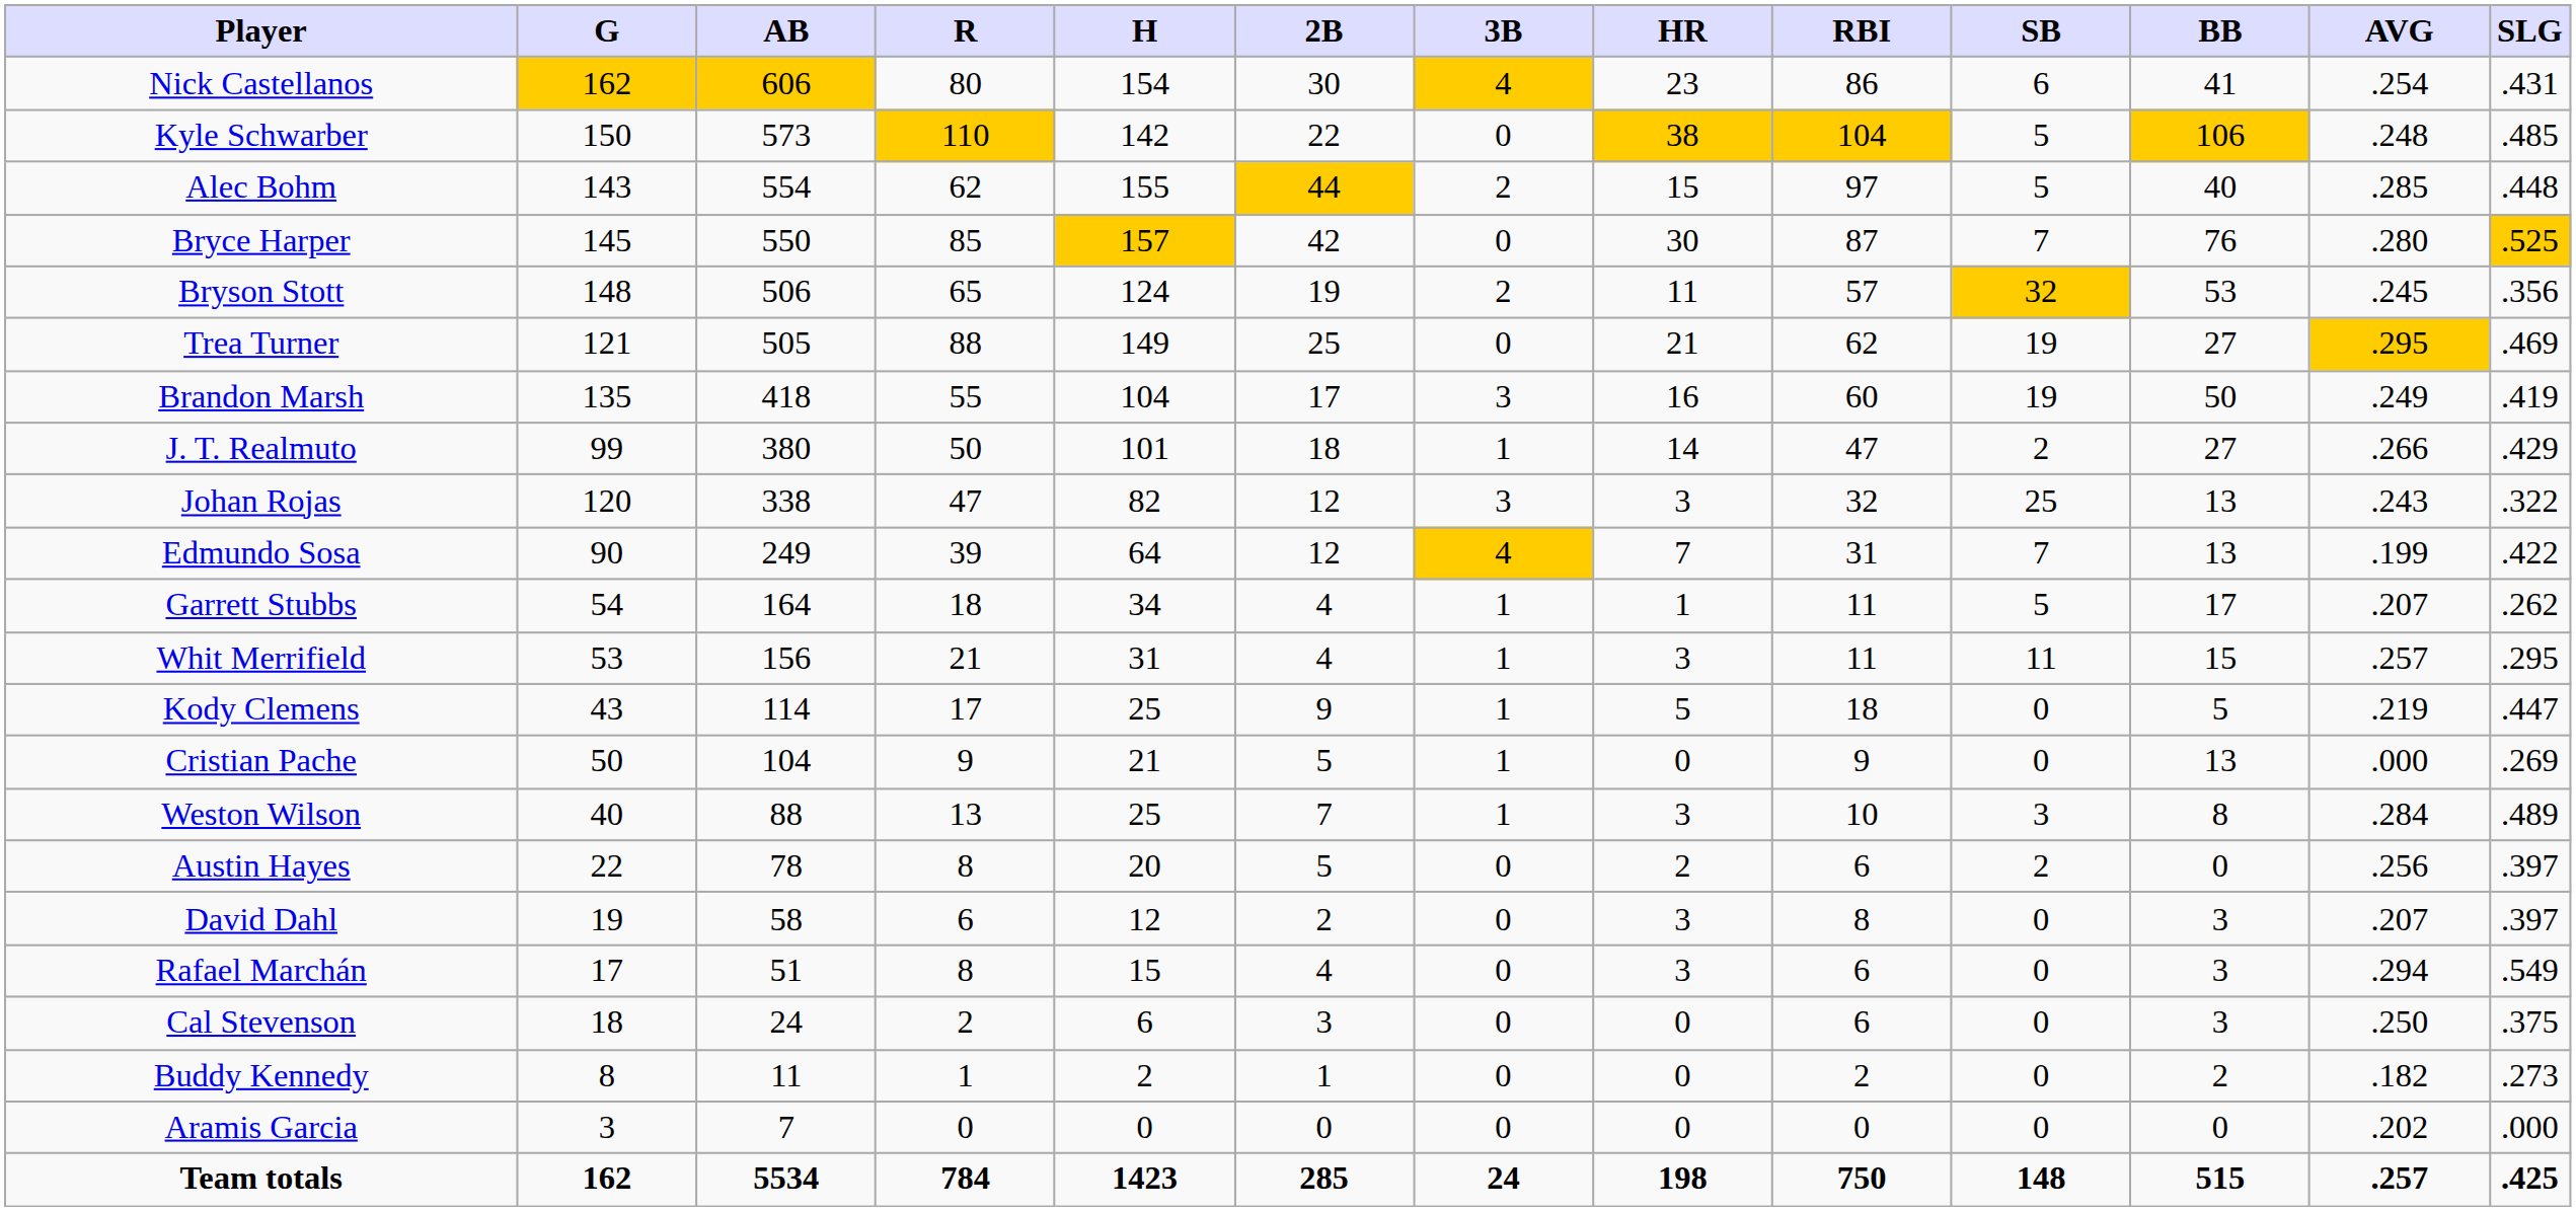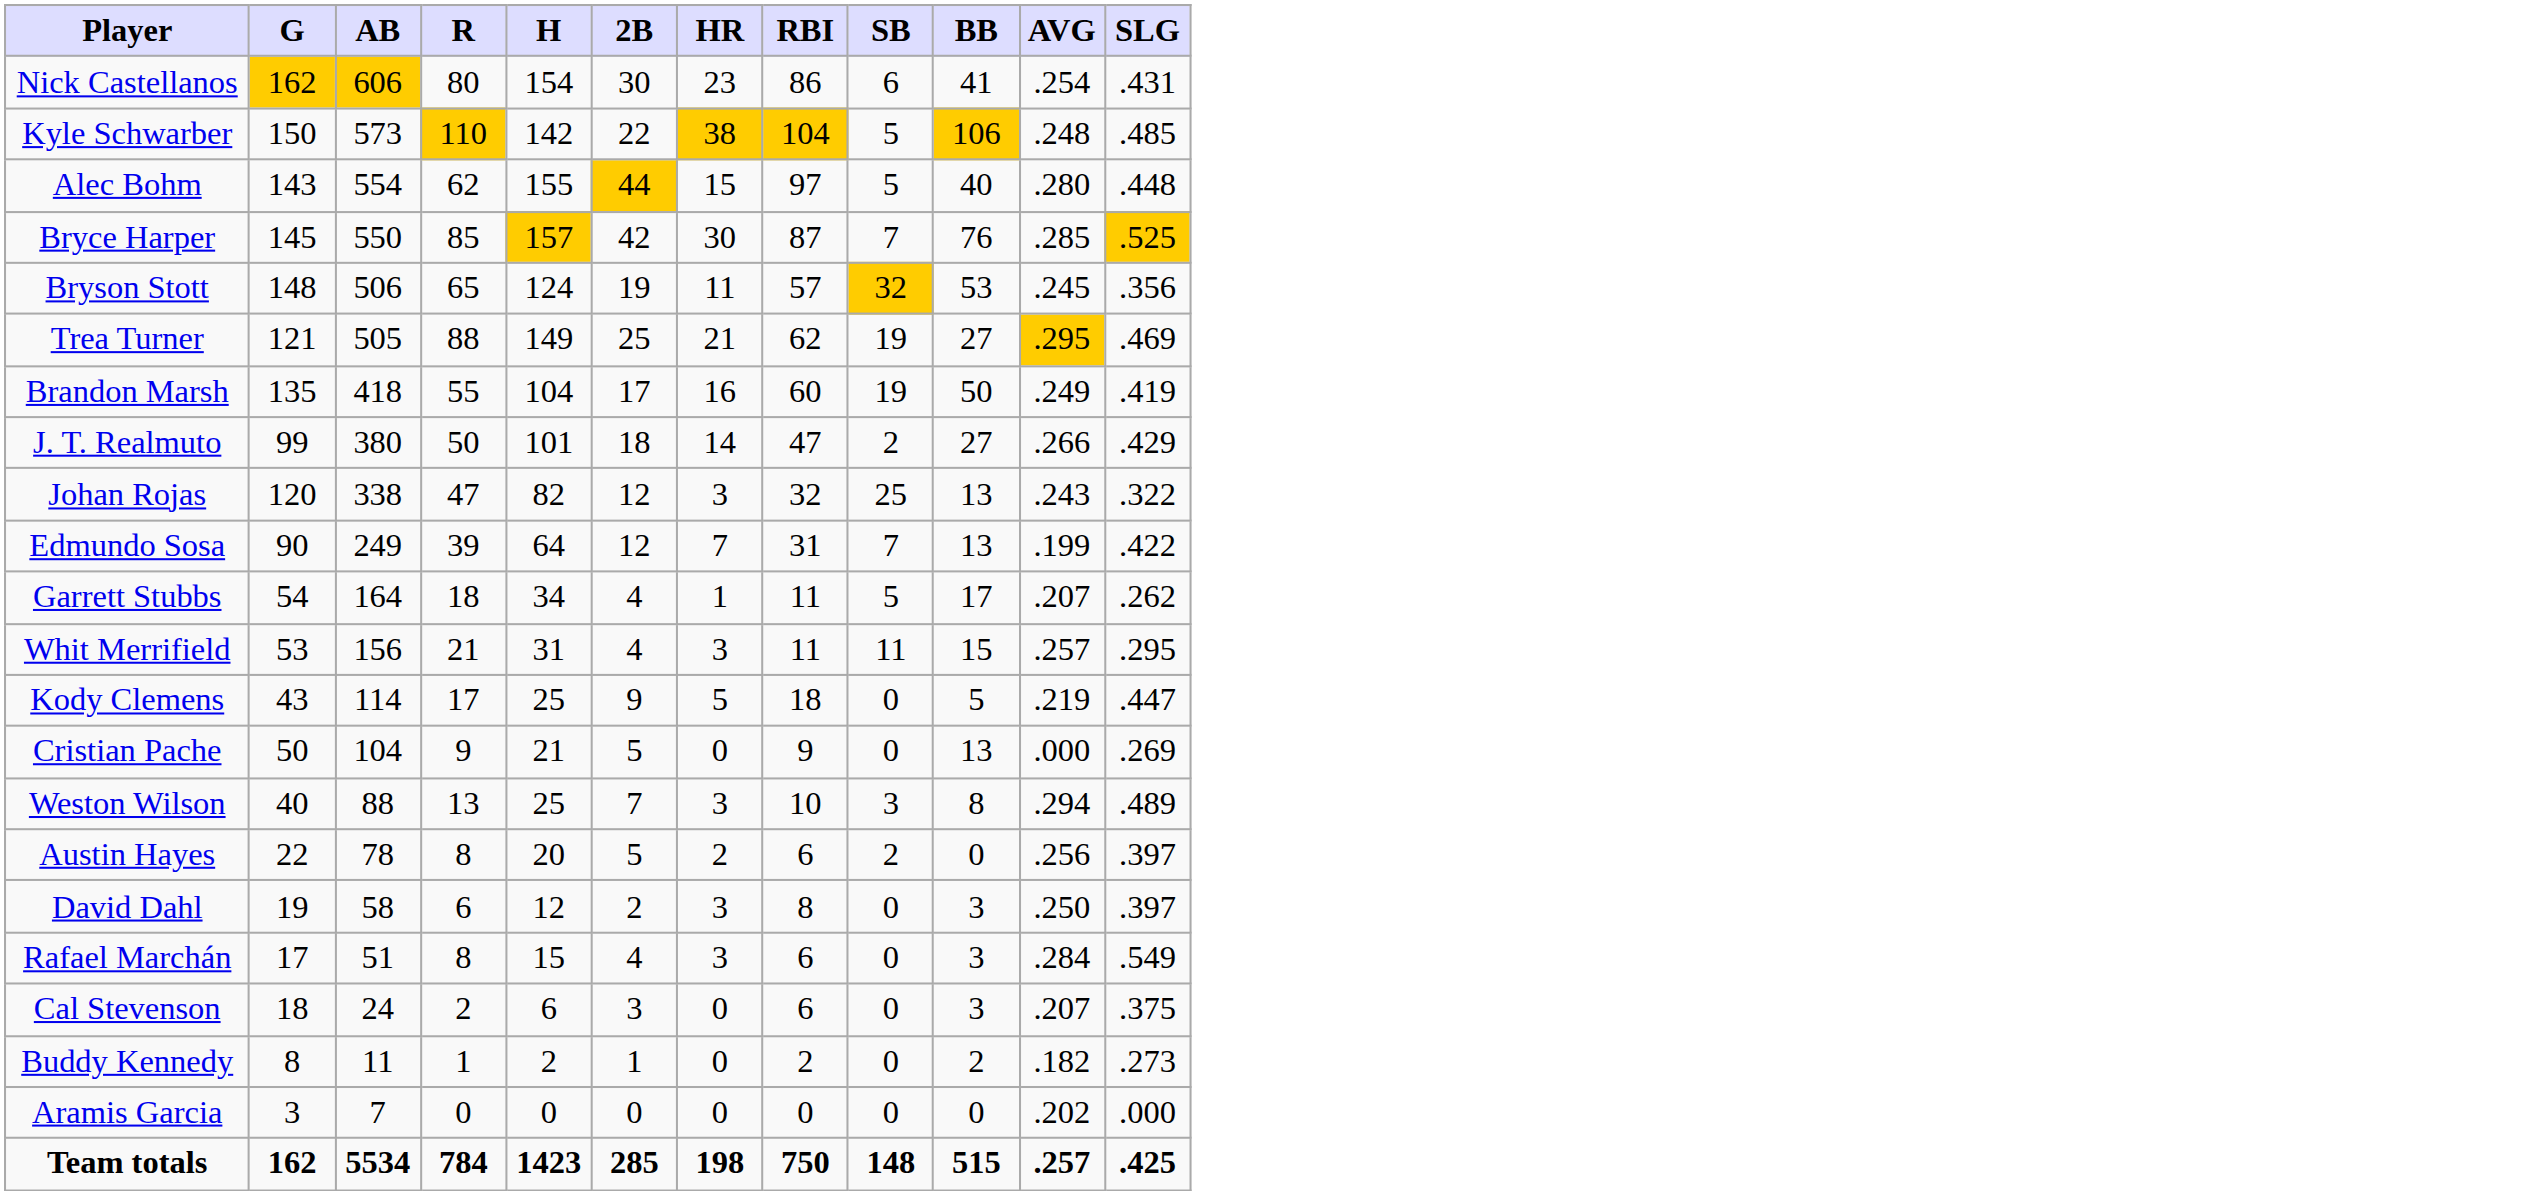 <table class="wikitable" style="text-align:center;">
 <tr>
 <th style="background:#ddf;width:20%;"><strong>Player</strong></th>
 <th style="background:#ddf;width:7%;"><strong>G</strong></th>
 <th style="background:#ddf;width:7%;"><strong>AB</strong></th>
 <th style="background:#ddf;width:7%;"><strong>R</strong></th>
 <th style="background:#ddf;width:7%;"><strong>H</strong></th>
 <th style="background:#ddf;width:7%;"><strong>2B</strong></th>
-<th style="background:#ddf;width:7%;"><strong>3B</strong></th>
 <th style="background:#ddf;width:7%;"><strong>HR</strong></th>
 <th style="background:#ddf;width:7%;"><strong>RBI</strong></th>
 <th style="background:#ddf;width:7%;"><strong>SB</strong></th>
 <th style="background:#ddf;width:7%;"><strong>BB</strong></th>
 <th style="background:#ddf;width:7%;"><strong>AVG</strong></th>
 <th style="background:#ddf;width:7%;"><strong>SLG</strong></th>
 </tr>
 <tr>
 <td><a href='#'>Nick Castellanos</a></td>
 <td bgcolor=#ffcc00>162</td>
 <td bgcolor=#ffcc00>606</td>
 <td>80</td>
 <td>154</td>
 <td>30</td>
-<td bgcolor=#ffcc00>4</td>
 <td>23</td>
 <td>86</td>
 <td>6</td>
 <td>41</td>
 <td>.254</td>
 <td>.431</td>
 </tr>
 <tr>
 <td><a href='#'>Kyle Schwarber</a></td>
 <td>150</td>
 <td>573</td>
 <td bgcolor=#ffcc00>110</td>
 <td>142</td>
 <td>22</td>
-<td>0</td>
 <td bgcolor=#ffcc00>38</td>
 <td bgcolor=#ffcc00>104</td>
 <td>5</td>
 <td bgcolor=#ffcc00>106</td>
 <td>.248</td>
 <td>.485</td>
 </tr>
 <tr>
 <td><a href='#'>Alec Bohm</a></td>
 <td>143</td>
 <td>554</td>
 <td>62</td>
 <td>155</td>
 <td bgcolor=#ffcc00>44</td>
-<td>2</td>
 <td>15</td>
 <td>97</td>
 <td>5</td>
 <td>40</td>
-<td>.285</td>
+<td>.280</td>
 <td>.448</td>
 </tr>
 <tr>
 <td><a href='#'>Bryce Harper</a></td>
 <td>145</td>
 <td>550</td>
 <td>85</td>
 <td bgcolor=#ffcc00>157</td>
 <td>42</td>
-<td>0</td>
 <td>30</td>
 <td>87</td>
 <td>7</td>
 <td>76</td>
-<td>.280</td>
+<td>.285</td>
 <td bgcolor=#ffcc00>.525</td>
 </tr>
 <tr>
 <td><a href='#'>Bryson Stott</a></td>
 <td>148</td>
 <td>506</td>
 <td>65</td>
 <td>124</td>
 <td>19</td>
-<td>2</td>
 <td>11</td>
 <td>57</td>
 <td bgcolor=#ffcc00>32</td>
 <td>53</td>
 <td>.245</td>
 <td>.356</td>
 </tr>
 <tr>
 <td><a href='#'>Trea Turner</a></td>
 <td>121</td>
 <td>505</td>
 <td>88</td>
 <td>149</td>
 <td>25</td>
-<td>0</td>
 <td>21</td>
 <td>62</td>
 <td>19</td>
 <td>27</td>
 <td bgcolor=#ffcc00>.295</td>
 <td>.469</td>
 </tr>
 <tr>
 <td><a href='#'>Brandon Marsh</a></td>
 <td>135</td>
 <td>418</td>
 <td>55</td>
 <td>104</td>
 <td>17</td>
-<td>3</td>
 <td>16</td>
 <td>60</td>
 <td>19</td>
 <td>50</td>
 <td>.249</td>
 <td>.419</td>
 </tr>
 <tr>
 <td><a href='#'>J. T. Realmuto</a></td>
 <td>99</td>
 <td>380</td>
 <td>50</td>
 <td>101</td>
 <td>18</td>
-<td>1</td>
 <td>14</td>
 <td>47</td>
 <td>2</td>
 <td>27</td>
 <td>.266</td>
 <td>.429</td>
 </tr>
 <tr>
 <td><a href='#'>Johan Rojas</a></td>
 <td>120</td>
 <td>338</td>
 <td>47</td>
 <td>82</td>
 <td>12</td>
 <td>3</td>
-<td>3</td>
 <td>32</td>
 <td>25</td>
 <td>13</td>
 <td>.243</td>
 <td>.322</td>
 </tr>
 <tr>
 <td><a href='#'>Edmundo Sosa</a></td>
 <td>90</td>
 <td>249</td>
 <td>39</td>
 <td>64</td>
 <td>12</td>
-<td bgcolor=#ffcc00>4</td>
 <td>7</td>
 <td>31</td>
 <td>7</td>
 <td>13</td>
 <td>.199</td>
 <td>.422</td>
 </tr>
 <tr>
 <td><a href='#'>Garrett Stubbs</a></td>
 <td>54</td>
 <td>164</td>
 <td>18</td>
 <td>34</td>
 <td>4</td>
 <td>1</td>
-<td>1</td>
 <td>11</td>
 <td>5</td>
 <td>17</td>
 <td>.207</td>
 <td>.262</td>
 </tr>
 <tr>
 <td><a href='#'>Whit Merrifield</a></td>
 <td>53</td>
 <td>156</td>
 <td>21</td>
 <td>31</td>
 <td>4</td>
-<td>1</td>
 <td>3</td>
 <td>11</td>
 <td>11</td>
 <td>15</td>
 <td>.257</td>
 <td>.295</td>
 </tr>
 <tr>
 <td><a href='#'>Kody Clemens</a></td>
 <td>43</td>
 <td>114</td>
 <td>17</td>
 <td>25</td>
 <td>9</td>
-<td>1</td>
 <td>5</td>
 <td>18</td>
 <td>0</td>
 <td>5</td>
 <td>.219</td>
 <td>.447</td>
 </tr>
 <tr>
 <td><a href='#'>Cristian Pache</a></td>
 <td>50</td>
 <td>104</td>
 <td>9</td>
 <td>21</td>
 <td>5</td>
-<td>1</td>
 <td>0</td>
 <td>9</td>
 <td>0</td>
 <td>13</td>
 <td>.000</td>
 <td>.269</td>
 </tr>
 <tr>
 <td><a href='#'>Weston Wilson</a></td>
 <td>40</td>
 <td>88</td>
 <td>13</td>
 <td>25</td>
 <td>7</td>
-<td>1</td>
 <td>3</td>
 <td>10</td>
 <td>3</td>
 <td>8</td>
-<td>.284</td>
+<td>.294</td>
 <td>.489</td>
 </tr>
 <tr>
 <td><a href='#'>Austin Hayes</a></td>
 <td>22</td>
 <td>78</td>
 <td>8</td>
 <td>20</td>
 <td>5</td>
-<td>0</td>
 <td>2</td>
 <td>6</td>
 <td>2</td>
 <td>0</td>
 <td>.256</td>
 <td>.397</td>
 </tr>
 <tr>
 <td><a href='#'>David Dahl</a></td>
 <td>19</td>
 <td>58</td>
 <td>6</td>
 <td>12</td>
 <td>2</td>
-<td>0</td>
 <td>3</td>
 <td>8</td>
 <td>0</td>
 <td>3</td>
-<td>.207</td>
+<td>.250</td>
 <td>.397</td>
 </tr>
 <tr>
 <td><a href='#'>Rafael Marchán</a></td>
 <td>17</td>
 <td>51</td>
 <td>8</td>
 <td>15</td>
 <td>4</td>
-<td>0</td>
 <td>3</td>
 <td>6</td>
 <td>0</td>
 <td>3</td>
-<td>.294</td>
+<td>.284</td>
 <td>.549</td>
 </tr>
 <tr>
 <td><a href='#'>Cal Stevenson</a></td>
 <td>18</td>
 <td>24</td>
 <td>2</td>
 <td>6</td>
 <td>3</td>
 <td>0</td>
-<td>0</td>
 <td>6</td>
 <td>0</td>
 <td>3</td>
-<td>.250</td>
+<td>.207</td>
 <td>.375</td>
 </tr>
 <tr>
 <td><a href='#'>Buddy Kennedy</a></td>
 <td>8</td>
 <td>11</td>
 <td>1</td>
 <td>2</td>
 <td>1</td>
-<td>0</td>
 <td>0</td>
 <td>2</td>
 <td>0</td>
 <td>2</td>
 <td>.182</td>
 <td>.273</td>
 </tr>
 <tr>
 <td><a href='#'>Aramis Garcia</a></td>
 <td>3</td>
 <td>7</td>
 <td>0</td>
 <td>0</td>
 <td>0</td>
 <td>0</td>
 <td>0</td>
 <td>0</td>
 <td>0</td>
-<td>0</td>
 <td>.202</td>
 <td>.000</td>
 </tr>
 <tr>
 <td><strong>Team totals</strong></td>
 <td><strong>162</strong></td>
 <td><strong>5534</strong></td>
 <td><strong>784</strong></td>
 <td><strong>1423</strong></td>
 <td><strong>285</strong></td>
-<td><strong>24</strong></td>
 <td><strong>198</strong></td>
 <td><strong>750</strong></td>
 <td><strong>148</strong></td>
 <td><strong>515</strong></td>
 <td><strong>.257</strong></td>
 <td><strong>.425</strong></td>
 </tr>
 </table>
